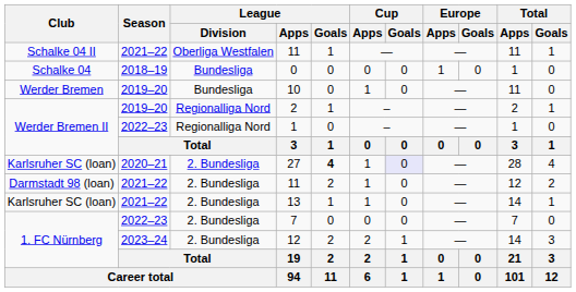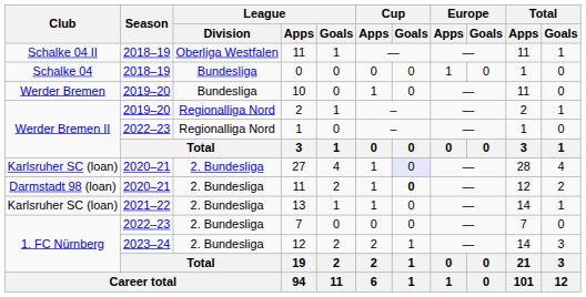 <table class="wikitable" style="text-align:center">
 <tr>
 <th rowspan="2">Club</th>
 <th rowspan="2">Season</th>
 <th colspan="3">League</th>
 <th colspan="2">Cup</th>
 <th colspan="2">Europe</th>
 <th colspan="2">Total</th>
 </tr>
 <tr>
 <th>Division</th>
 <th>Apps</th>
 <th>Goals</th>
 <th>Apps</th>
 <th>Goals</th>
 <th>Apps</th>
 <th>Goals</th>
 <th>Apps</th>
 <th>Goals</th>
 </tr>
 <tr>
 <td><a href='#'>Schalke 04 II</a></td>
-<td><a href='#'>2021–22</a></td>
+<td><a href='#'>2018–19</a></td>
 <td><a href='#'>Oberliga Westfalen</a></td>
 <td>11</td>
 <td>1</td>
 <td colspan="2">—</td>
 <td colspan="2">—</td>
 <td>11</td>
 <td>1</td>
 </tr>
 <tr>
 <td><a href='#'>Schalke 04</a></td>
 <td><a href='#'>2018–19</a></td>
 <td><a href='#'>Bundesliga</a></td>
 <td>0</td>
 <td>0</td>
 <td>0</td>
 <td>0</td>
 <td>1</td>
 <td>0</td>
 <td>1</td>
 <td>0</td>
 </tr>
 <tr>
 <td><a href='#'>Werder Bremen</a></td>
 <td><a href='#'>2019–20</a></td>
 <td>Bundesliga</td>
 <td>10</td>
 <td>0</td>
 <td>1</td>
 <td>0</td>
 <td colspan="2">—</td>
 <td>11</td>
 <td>0</td>
 </tr>
 <tr>
 <td rowspan="3"><a href='#'>Werder Bremen II</a></td>
 <td><a href='#'>2019–20</a></td>
 <td><a href='#'>Regionalliga Nord</a></td>
 <td>2</td>
 <td>1</td>
 <td colspan="2">–</td>
 <td colspan="2">—</td>
 <td>2</td>
 <td>1</td>
 </tr>
 <tr>
 <td><a href='#'>2022–23</a></td>
 <td>Regionalliga Nord</td>
 <td>1</td>
 <td>0</td>
 <td colspan="2">–</td>
 <td colspan="2">—</td>
 <td>1</td>
 <td>0</td>
 </tr>
 <tr>
 <th colspan="2">Total</th>
 <th>3</th>
 <th>1</th>
 <th>0</th>
 <th>0</th>
 <th>0</th>
 <th>0</th>
 <th>3</th>
 <th>1</th>
 </tr>
 <tr>
 <td><a href='#'>Karlsruher SC</a> (loan)</td>
 <td><a href='#'>2020–21</a></td>
 <td><a href='#'>2. Bundesliga</a></td>
 <td>27</td>
-<td><strong>4</strong></td>
+<td>4</td>
 <td>1</td>
 <td style="background: lavender;">0</td>
 <td colspan="2">—</td>
 <td>28</td>
 <td>4</td>
 </tr>
 <tr>
 <td><a href='#'>Darmstadt 98</a> (loan)</td>
-<td><a href='#'>2021–22</a></td>
+<td><a href='#'>2020–21</a></td>
 <td>2. Bundesliga</td>
 <td>11</td>
 <td>2</td>
 <td>1</td>
-<td>0</td>
+<td><strong>0</strong></td>
 <td colspan="2">—</td>
 <td>12</td>
 <td>2</td>
 </tr>
 <tr>
 <td>Karlsruher SC (loan)</td>
 <td><a href='#'>2021–22</a></td>
 <td>2. Bundesliga</td>
 <td>13</td>
 <td>1</td>
 <td>1</td>
 <td>0</td>
 <td colspan="2">—</td>
 <td>14</td>
 <td>1</td>
 </tr>
 <tr>
 <td rowspan="3"><a href='#'>1. FC Nürnberg</a></td>
 <td><a href='#'>2022–23</a></td>
 <td>2. Bundesliga</td>
 <td>7</td>
 <td>0</td>
 <td>0</td>
 <td>0</td>
 <td colspan="2">—</td>
 <td>7</td>
 <td>0</td>
 </tr>
 <tr>
 <td><a href='#'>2023–24</a></td>
 <td>2. Bundesliga</td>
 <td>12</td>
 <td>2</td>
 <td>2</td>
 <td>1</td>
 <td colspan="2">—</td>
 <td>14</td>
 <td>3</td>
 </tr>
 <tr>
 <th colspan="2">Total</th>
 <th>19</th>
 <th>2</th>
 <th>2</th>
 <th>1</th>
 <th>0</th>
 <th>0</th>
 <th>21</th>
 <th>3</th>
 </tr>
 <tr>
 <th colspan="3">Career total</th>
 <th>94</th>
 <th>11</th>
 <th>6</th>
 <th>1</th>
 <th>1</th>
 <th>0</th>
 <th>101</th>
 <th>12</th>
 </tr>
 </table>
